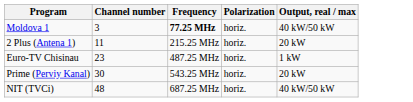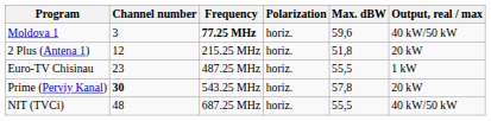 <table class="wikitable sortable">
 <tr>
 <th>Program</th>
 <th>Channel number</th>
 <th>Frequency</th>
 <th>Polarization</th>
+<th>Max. dBW</th>
 <th>Output, real / max</th>
 </tr>
 <tr>
 <td><a href='#'>Moldova 1</a></td>
 <td>3</td>
 <td><strong>77.25 MHz</strong></td>
 <td>horiz.</td>
+<td>59,6</td>
 <td>40 kW/50 kW</td>
 </tr>
 <tr>
 <td>2 Plus (<a href='#'>Antena 1</a>)</td>
-<td>11</td>
+<td>12</td>
 <td>215.25 MHz</td>
 <td>horiz.</td>
+<td>51,8</td>
 <td>20 kW</td>
 </tr>
 <tr>
 <td>Euro-TV Chisinau</td>
 <td>23</td>
 <td>487.25 MHz</td>
 <td>horiz.</td>
+<td>55,5</td>
 <td>1 kW</td>
 </tr>
 <tr>
 <td>Prime (<a href='#'>Perviy Kanal</a>)</td>
-<td>30</td>
+<td><strong>30</strong></td>
 <td>543.25 MHz</td>
 <td>horiz.</td>
+<td>57,8</td>
 <td>20 kW</td>
 </tr>
 <tr>
 <td>NIT (TVCi)</td>
 <td>48</td>
 <td>687.25 MHz</td>
 <td>horiz.</td>
+<td>55,5</td>
 <td>40 kW/50 kW</td>
 </tr>
 </table>
